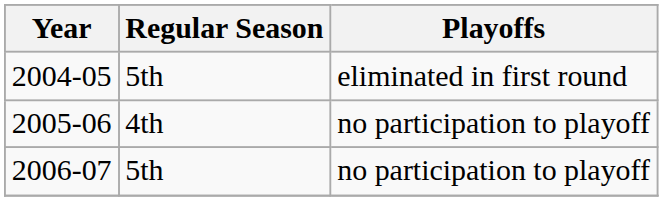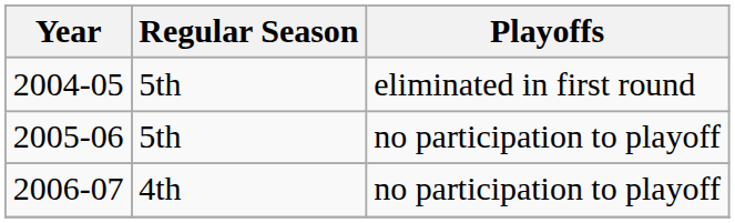 <table class="wikitable">
 <tr>
 <th>Year</th>
 <th>Regular Season</th>
 <th>Playoffs</th>
 </tr>
 <tr>
 <td>2004-05</td>
 <td>5th</td>
 <td>eliminated in first round</td>
 </tr>
 <tr>
 <td>2005-06</td>
-<td>4th</td>
+<td>5th</td>
 <td>no participation to playoff</td>
 </tr>
 <tr>
 <td>2006-07</td>
-<td>5th</td>
+<td>4th</td>
 <td>no participation to playoff</td>
 </tr>
 <tr>
 </tr>
 </table>
